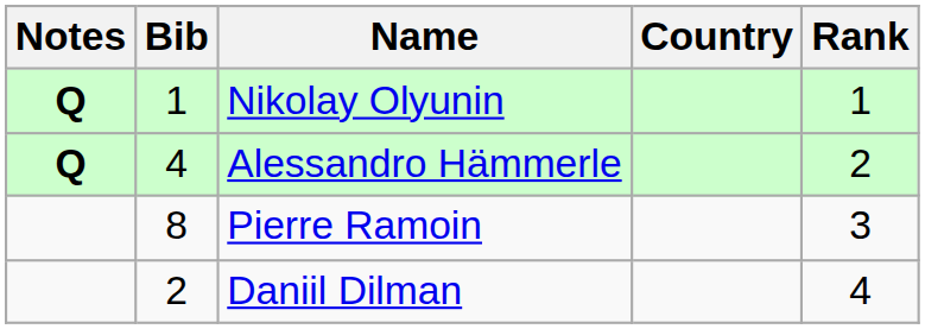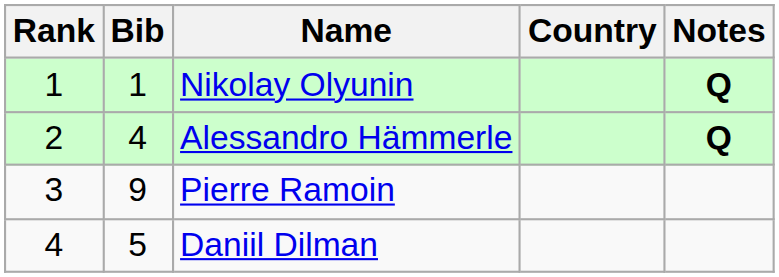 <table class="wikitable" style="text-align:center;">
 <tr>
-<th>Notes</th>
+<th>Rank</th>
 <th>Bib</th>
 <th>Name</th>
 <th>Country</th>
-<th>Rank</th>
+<th>Notes</th>
 </tr>
 <tr bgcolor=ccffcc>
-<td><strong>Q</strong></td>
+<td>1</td>
 <td>1</td>
 <td align=left><a href='#'>Nikolay Olyunin</a></td>
 <td align=left></td>
-<td>1</td>
+<td><strong>Q</strong></td>
 </tr>
 <tr bgcolor=ccffcc>
-<td><strong>Q</strong></td>
+<td>2</td>
 <td>4</td>
 <td align=left><a href='#'>Alessandro Hämmerle</a></td>
 <td align=left></td>
-<td>2</td>
+<td><strong>Q</strong></td>
 </tr>
 <tr>
-<td></td>
-<td>8</td>
+<td>3</td>
+<td>9</td>
 <td align=left><a href='#'>Pierre Ramoin</a></td>
 <td align=left></td>
-<td>3</td>
+<td></td>
 </tr>
 <tr>
-<td></td>
-<td>2</td>
+<td>4</td>
+<td>5</td>
 <td align=left><a href='#'>Daniil Dilman</a></td>
 <td align=left></td>
-<td>4</td>
+<td></td>
 </tr>
 </table>
